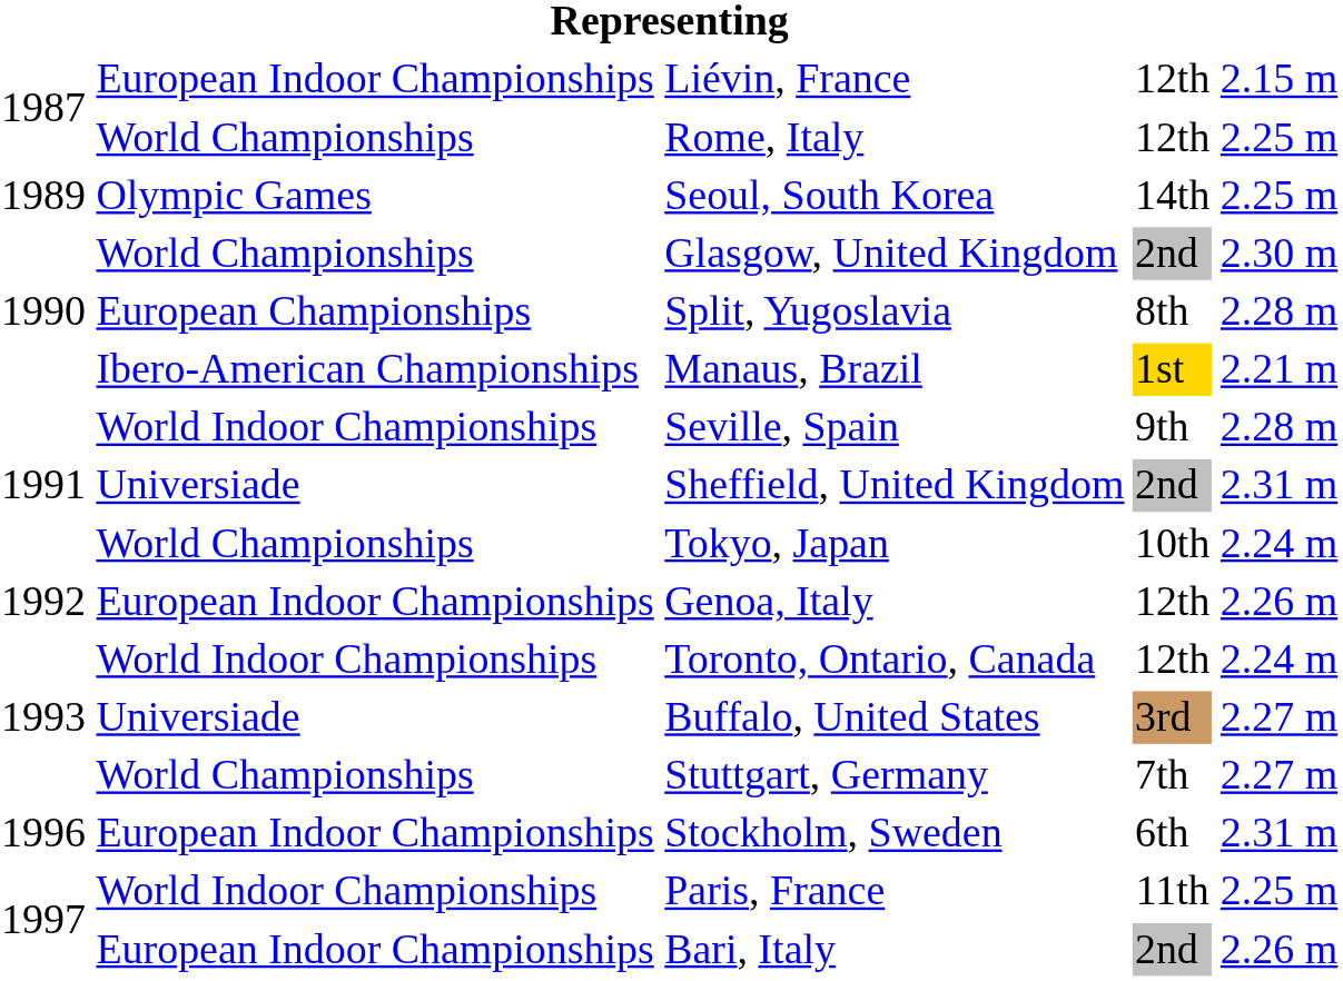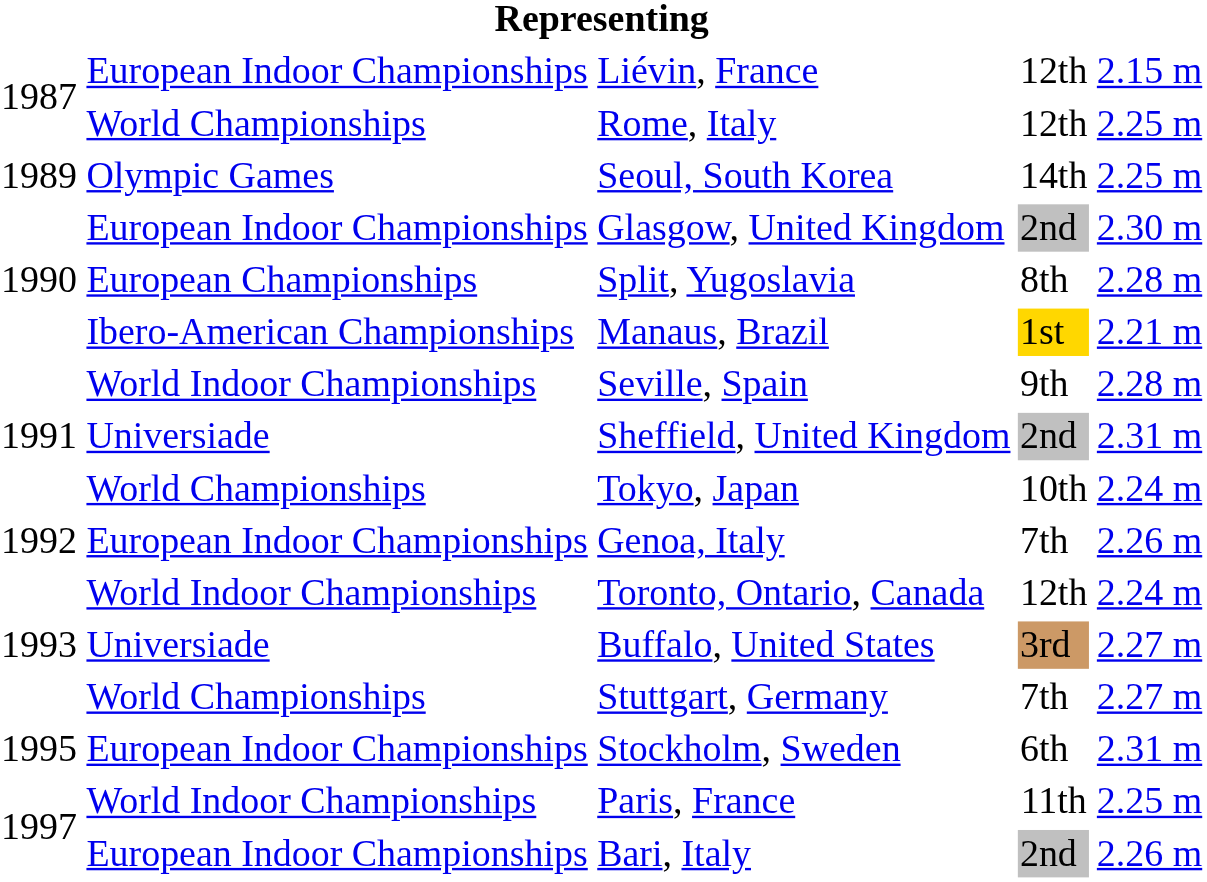 <table>
 <tr>
 <th colspan="6">Representing </th>
 </tr>
 <tr>
 <td rowspan=2>1987</td>
 <td><a href='#'>European Indoor Championships</a></td>
 <td><a href='#'>Liévin</a>, <a href='#'>France</a></td>
 <td>12th</td>
 <td><a href='#'>2.15 m</a></td>
 </tr>
 <tr>
 <td><a href='#'>World Championships</a></td>
 <td><a href='#'>Rome</a>, <a href='#'>Italy</a></td>
 <td>12th</td>
 <td><a href='#'>2.25 m</a></td>
 </tr>
 <tr>
 <td>1989</td>
 <td><a href='#'>Olympic Games</a></td>
 <td><a href='#'>Seoul, South Korea</a></td>
 <td>14th</td>
 <td><a href='#'>2.25 m</a></td>
 </tr>
 <tr>
 <td rowspan=3>1990</td>
-<td><a href='#'>World Championships</a></td>
+<td><a href='#'>European Indoor Championships</a></td>
 <td><a href='#'>Glasgow</a>, <a href='#'>United Kingdom</a></td>
 <td bgcolor="silver">2nd</td>
 <td><a href='#'>2.30 m</a></td>
 </tr>
 <tr>
 <td><a href='#'>European Championships</a></td>
 <td><a href='#'>Split</a>, <a href='#'>Yugoslavia</a></td>
 <td>8th</td>
 <td><a href='#'>2.28 m</a></td>
 </tr>
 <tr>
 <td><a href='#'>Ibero-American Championships</a></td>
 <td><a href='#'>Manaus</a>, <a href='#'>Brazil</a></td>
 <td bgcolor=gold>1st</td>
 <td><a href='#'>2.21 m</a></td>
 </tr>
 <tr>
 <td rowspan=3>1991</td>
 <td><a href='#'>World Indoor Championships</a></td>
 <td><a href='#'>Seville</a>, <a href='#'>Spain</a></td>
 <td>9th</td>
 <td><a href='#'>2.28 m</a></td>
 </tr>
 <tr>
 <td><a href='#'>Universiade</a></td>
 <td><a href='#'>Sheffield</a>, <a href='#'>United Kingdom</a></td>
 <td bgcolor="silver">2nd</td>
 <td><a href='#'>2.31 m</a></td>
 </tr>
 <tr>
 <td><a href='#'>World Championships</a></td>
 <td><a href='#'>Tokyo</a>, <a href='#'>Japan</a></td>
 <td>10th</td>
 <td><a href='#'>2.24 m</a></td>
 </tr>
 <tr>
 <td>1992</td>
 <td><a href='#'>European Indoor Championships</a></td>
 <td><a href='#'>Genoa, Italy</a></td>
-<td>12th</td>
+<td>7th</td>
 <td><a href='#'>2.26 m</a></td>
 </tr>
 <tr>
 <td rowspan=3>1993</td>
 <td><a href='#'>World Indoor Championships</a></td>
 <td><a href='#'>Toronto, Ontario</a>, <a href='#'>Canada</a></td>
 <td>12th</td>
 <td><a href='#'>2.24 m</a></td>
 </tr>
 <tr>
 <td><a href='#'>Universiade</a></td>
 <td><a href='#'>Buffalo</a>, <a href='#'>United States</a></td>
 <td bgcolor="cc9966">3rd</td>
 <td><a href='#'>2.27 m</a></td>
 </tr>
 <tr>
 <td><a href='#'>World Championships</a></td>
 <td><a href='#'>Stuttgart</a>, <a href='#'>Germany</a></td>
 <td>7th</td>
 <td><a href='#'>2.27 m</a></td>
 </tr>
 <tr>
-<td>1996</td>
+<td>1995</td>
 <td><a href='#'>European Indoor Championships</a></td>
 <td><a href='#'>Stockholm</a>, <a href='#'>Sweden</a></td>
 <td>6th</td>
 <td><a href='#'>2.31 m</a></td>
 </tr>
 <tr>
 <td rowspan=2>1997</td>
 <td><a href='#'>World Indoor Championships</a></td>
 <td><a href='#'>Paris</a>, <a href='#'>France</a></td>
 <td align="center">11th</td>
 <td><a href='#'>2.25 m</a></td>
 </tr>
 <tr>
 <td><a href='#'>European Indoor Championships</a></td>
 <td><a href='#'>Bari</a>, <a href='#'>Italy</a></td>
 <td bgcolor="silver">2nd</td>
 <td><a href='#'>2.26 m</a></td>
 </tr>
 </table>
